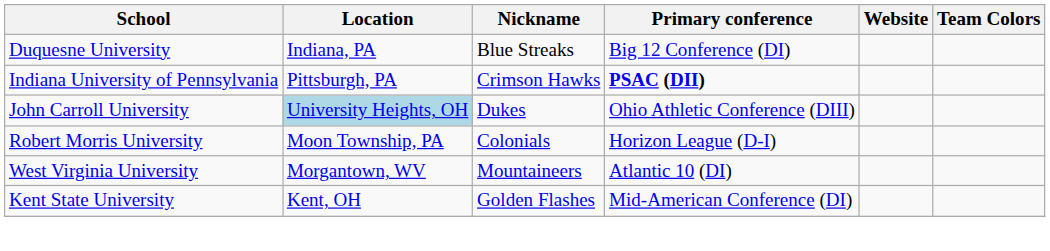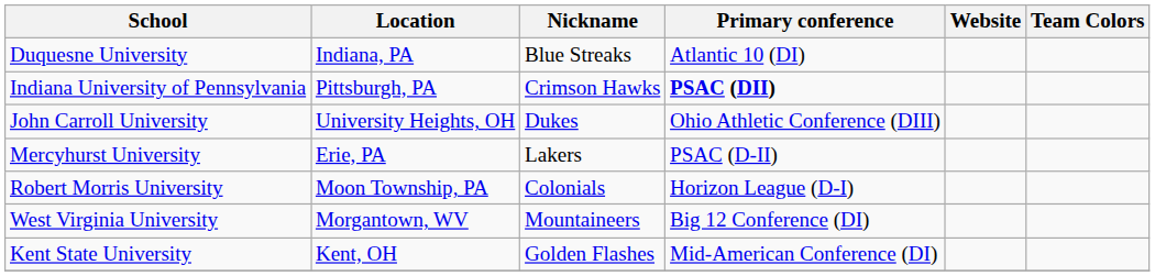 <table class="wikitable sortable">
 <tr>
 <th>School</th>
 <th>Location</th>
 <th>Nickname</th>
 <th>Primary conference</th>
 <th>Website</th>
 <th>Team Colors</th>
 </tr>
 <tr>
 <td><a href='#'>Duquesne University</a></td>
 <td><a href='#'>Indiana, PA</a></td>
 <td>Blue Streaks</td>
-<td><a href='#'>Big 12 Conference</a> (<a href='#'>DI</a>)</td>
+<td><a href='#'>Atlantic 10</a> (<a href='#'>DI</a>)</td>
 <td></td>
 <td align=center> </td>
 </tr>
 <tr>
 <td><a href='#'>Indiana University of Pennsylvania</a></td>
 <td><a href='#'>Pittsburgh, PA</a></td>
 <td><a href='#'>Crimson Hawks</a></td>
 <td><strong><a href='#'>PSAC</a> (<a href='#'>DII</a>)</strong></td>
 <td></td>
 <td align=center> </td>
 </tr>
 <tr>
 <td><a href='#'>John Carroll University</a></td>
-<td style="background: lightblue;"><a href='#'>University Heights, OH</a></td>
+<td><a href='#'>University Heights, OH</a></td>
 <td><a href='#'>Dukes</a></td>
 <td><a href='#'>Ohio Athletic Conference</a> (<a href='#'>DIII</a>)</td>
+<td></td>
+<td align=center> </td>
+</tr>
+<tr>
+<td><a href='#'>Mercyhurst University</a></td>
+<td><a href='#'>Erie, PA</a></td>
+<td>Lakers</td>
+<td><a href='#'>PSAC</a> (<a href='#'>D-II</a>)</td>
 <td></td>
 <td align=center> </td>
 </tr>
 <tr>
 <td><a href='#'>Robert Morris University</a></td>
 <td><a href='#'>Moon Township, PA</a></td>
 <td><a href='#'>Colonials</a></td>
 <td><a href='#'>Horizon League</a> (<a href='#'>D-I</a>)</td>
 <td></td>
 <td align=center> </td>
 </tr>
 <tr>
 <td><a href='#'>West Virginia University</a></td>
 <td><a href='#'>Morgantown, WV</a></td>
 <td><a href='#'>Mountaineers</a></td>
-<td><a href='#'>Atlantic 10</a> (<a href='#'>DI</a>)</td>
+<td><a href='#'>Big 12 Conference</a> (<a href='#'>DI</a>)</td>
 <td></td>
 <td align=center> </td>
 </tr>
 <tr>
 <td><a href='#'>Kent State University</a></td>
 <td><a href='#'>Kent, OH</a></td>
 <td><a href='#'>Golden Flashes</a></td>
 <td><a href='#'>Mid-American Conference</a> (<a href='#'>DI</a>)</td>
 <td></td>
 <td align=center> </td>
 </tr>
 <tr>
 </tr>
 </table>
